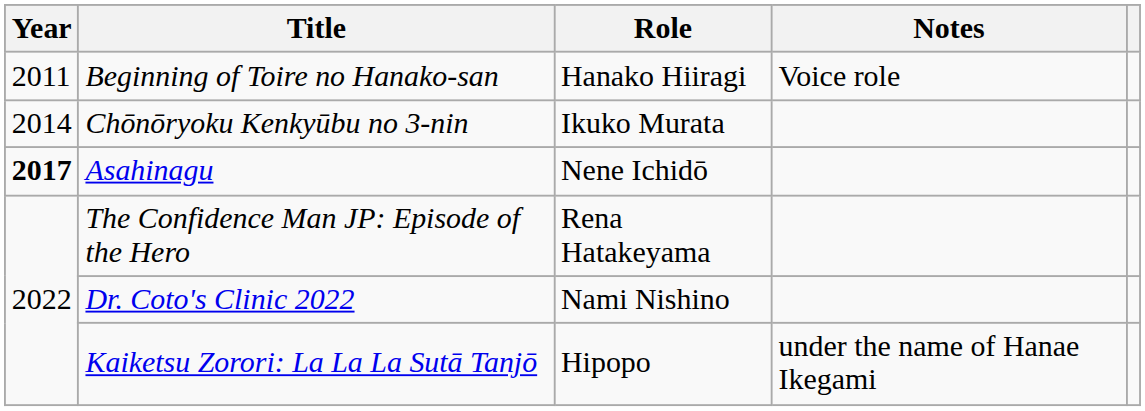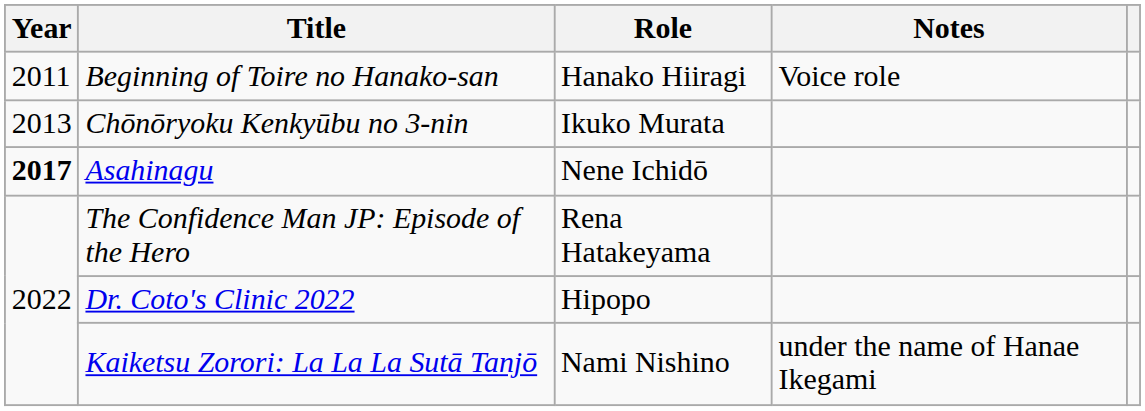 <table class="wikitable">
 <tr>
 <th>Year</th>
 <th>Title</th>
 <th>Role</th>
 <th>Notes</th>
 <th></th>
 </tr>
 <tr>
 <td>2011</td>
 <td><em>Beginning of Toire no Hanako-san</em></td>
 <td>Hanako Hiiragi</td>
 <td>Voice role</td>
 <td></td>
 </tr>
 <tr>
-<td>2014</td>
+<td>2013</td>
 <td><em>Chōnōryoku Kenkyūbu no 3-nin</em></td>
 <td>Ikuko Murata</td>
 <td></td>
 <td></td>
 </tr>
 <tr>
 <td><strong>2017</strong></td>
 <td><em><a href='#'>Asahinagu</a></em></td>
 <td>Nene Ichidō</td>
 <td></td>
 <td></td>
 </tr>
 <tr>
 <td rowspan="3">2022</td>
 <td><em>The Confidence Man JP: Episode of the Hero</em></td>
 <td>Rena Hatakeyama</td>
 <td></td>
 <td></td>
 </tr>
 <tr>
 <td><em><a href='#'>Dr. Coto's Clinic 2022</a></em></td>
-<td>Nami Nishino</td>
+<td>Hipopo</td>
 <td></td>
 <td></td>
 </tr>
 <tr>
 <td><a href='#'><em>Kaiketsu Zorori: La La La Sutā Tanjō</em></a></td>
-<td>Hipopo</td>
+<td>Nami Nishino</td>
 <td>under the name of Hanae Ikegami</td>
 <td></td>
 </tr>
 </table>
